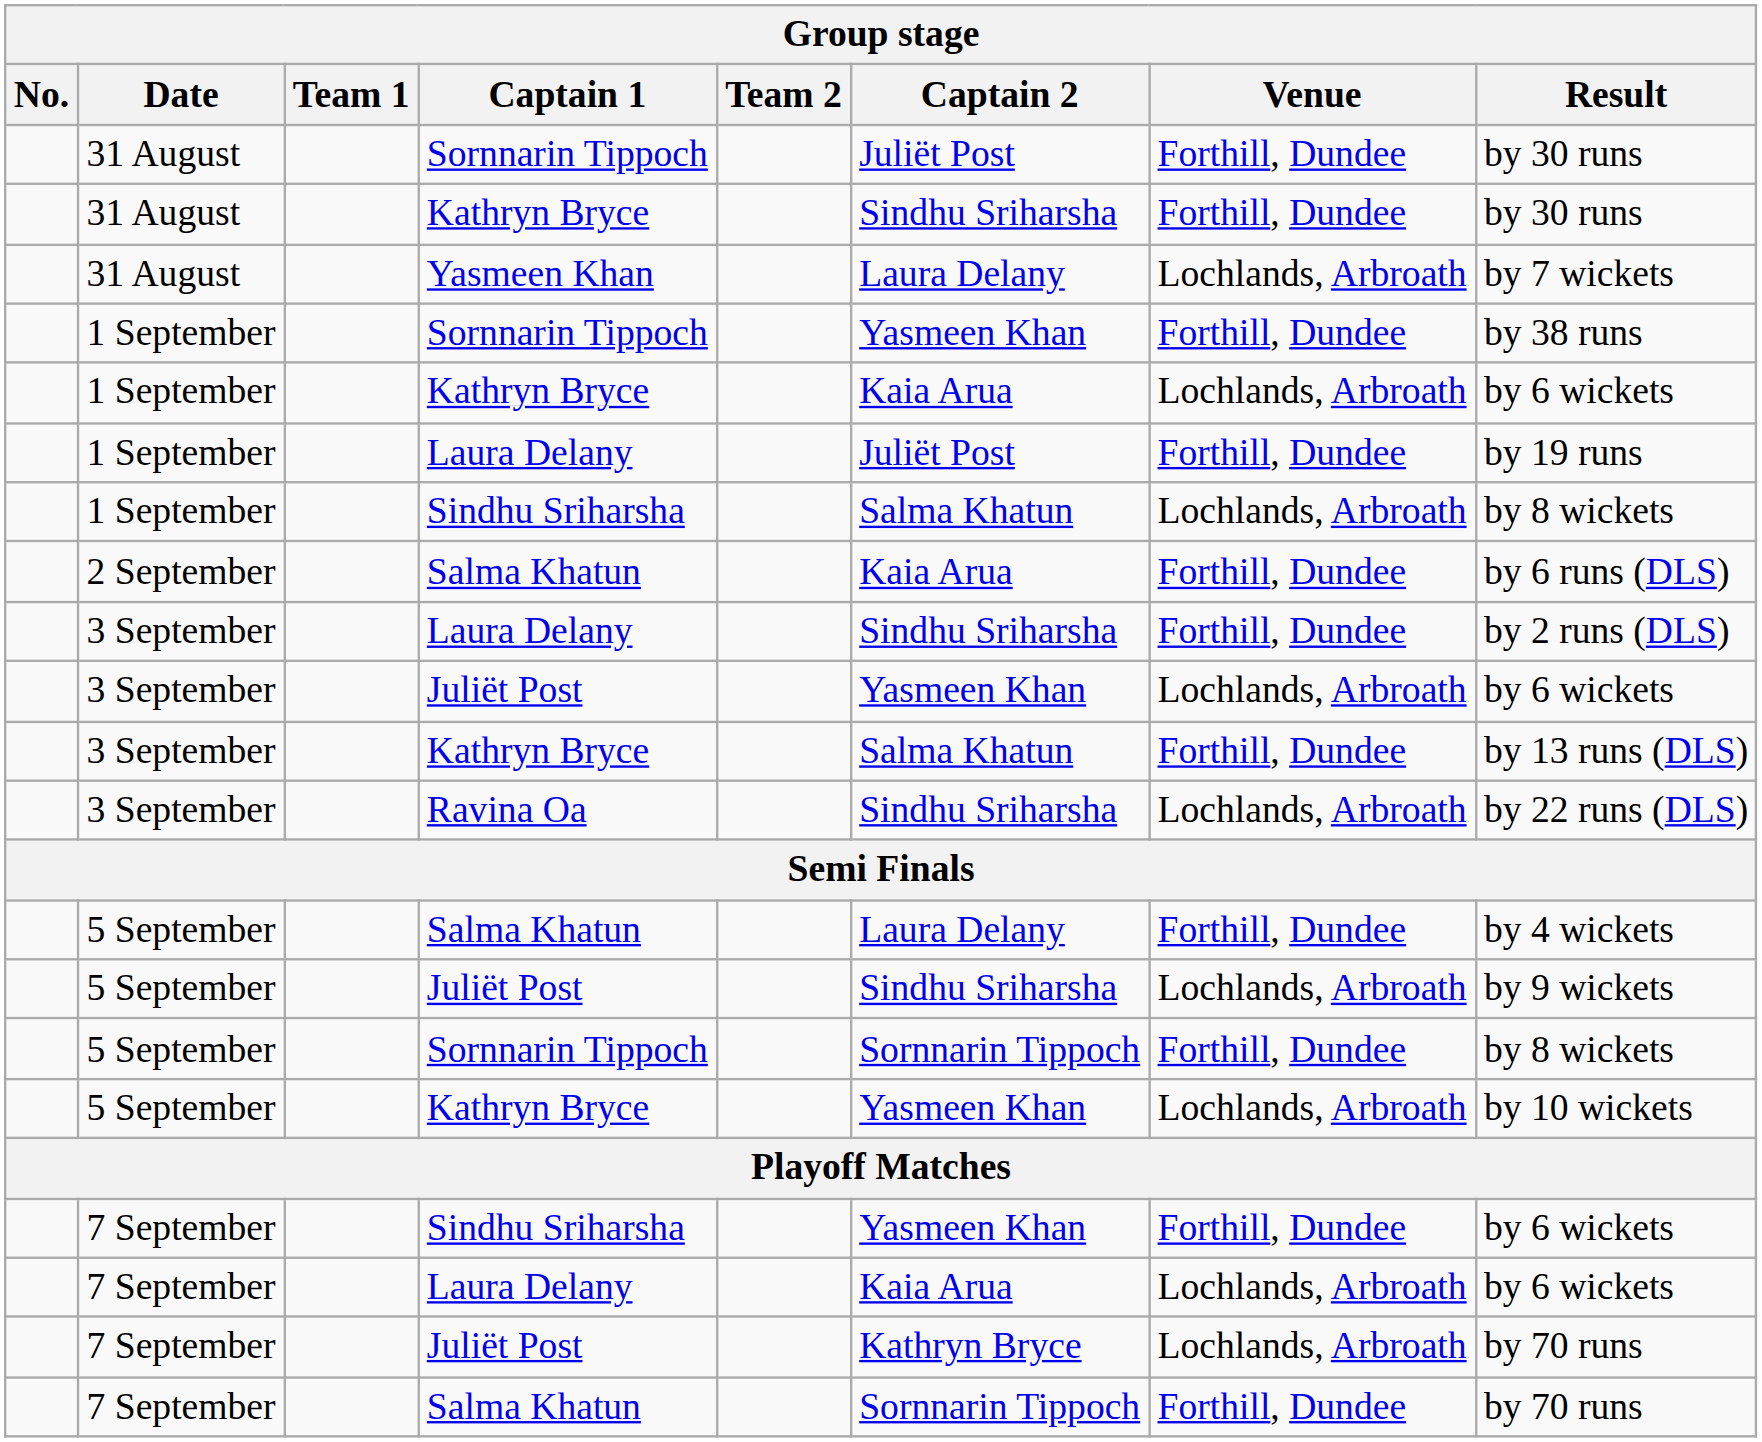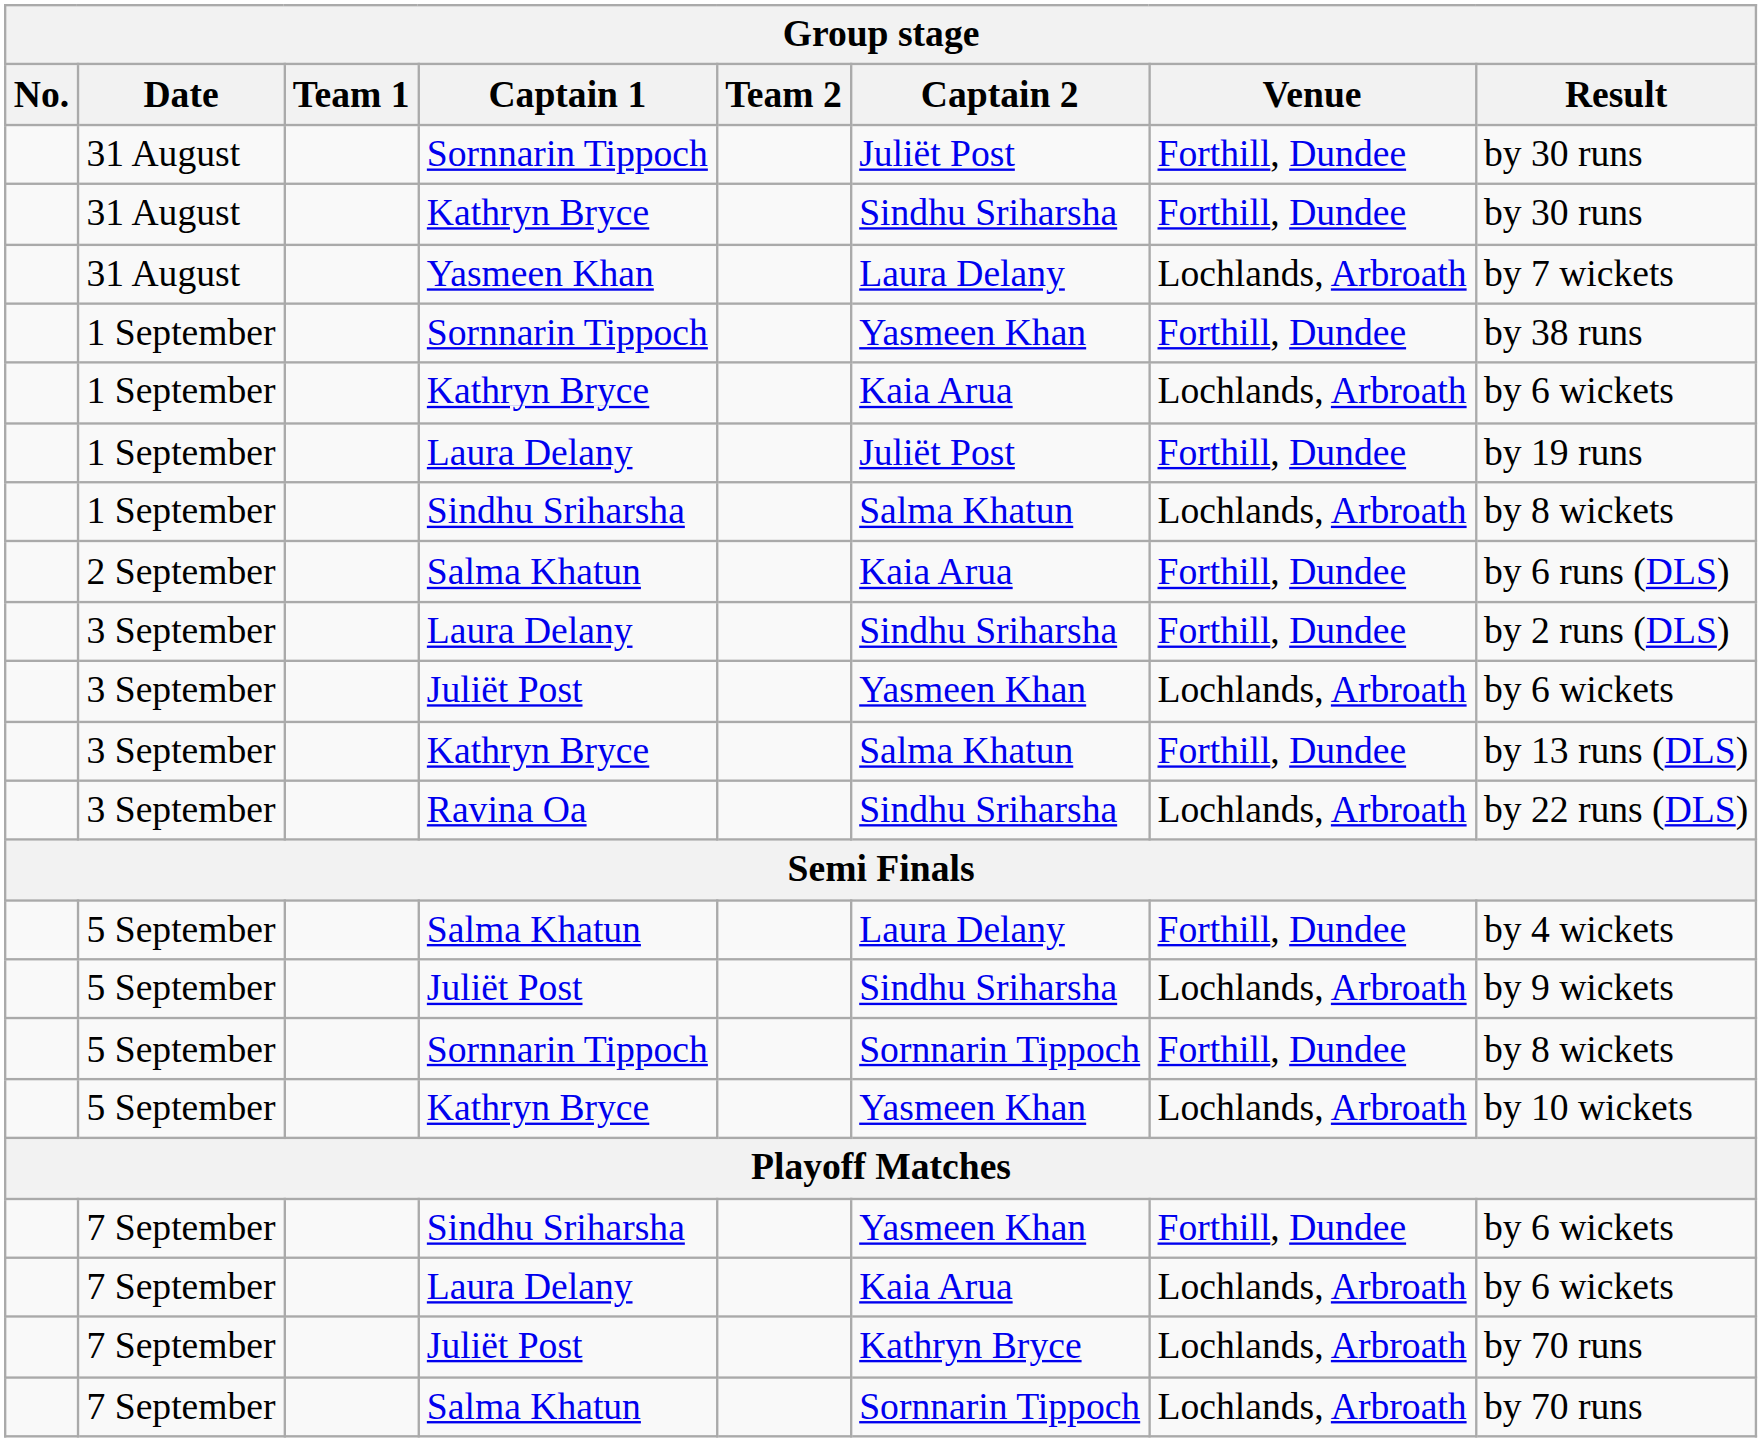 <table class="wikitable">
 <tr>
 <th colspan="8">Group stage</th>
 </tr>
 <tr>
 <th>No.</th>
 <th>Date</th>
 <th>Team 1</th>
 <th>Captain 1</th>
 <th>Team 2</th>
 <th>Captain 2</th>
 <th>Venue</th>
 <th>Result</th>
 </tr>
 <tr>
 <td></td>
 <td>31 August</td>
 <td></td>
 <td><a href='#'>Sornnarin Tippoch</a></td>
 <td></td>
 <td><a href='#'>Juliët Post</a></td>
 <td><a href='#'>Forthill</a>, <a href='#'>Dundee</a></td>
 <td> by 30 runs</td>
 </tr>
 <tr>
 <td></td>
 <td>31 August</td>
 <td></td>
 <td><a href='#'>Kathryn Bryce</a></td>
 <td></td>
 <td><a href='#'>Sindhu Sriharsha</a></td>
 <td><a href='#'>Forthill</a>, <a href='#'>Dundee</a></td>
 <td> by 30 runs</td>
 </tr>
 <tr>
 <td></td>
 <td>31 August</td>
 <td></td>
 <td><a href='#'>Yasmeen Khan</a></td>
 <td></td>
 <td><a href='#'>Laura Delany</a></td>
 <td>Lochlands, <a href='#'>Arbroath</a></td>
 <td> by 7 wickets</td>
 </tr>
 <tr>
 <td></td>
 <td>1 September</td>
 <td></td>
 <td><a href='#'>Sornnarin Tippoch</a></td>
 <td></td>
 <td><a href='#'>Yasmeen Khan</a></td>
 <td><a href='#'>Forthill</a>, <a href='#'>Dundee</a></td>
 <td> by 38 runs</td>
 </tr>
 <tr>
 <td></td>
 <td>1 September</td>
 <td></td>
 <td><a href='#'>Kathryn Bryce</a></td>
 <td></td>
 <td><a href='#'>Kaia Arua</a></td>
 <td>Lochlands, <a href='#'>Arbroath</a></td>
 <td> by 6 wickets</td>
 </tr>
 <tr>
 <td></td>
 <td>1 September</td>
 <td></td>
 <td><a href='#'>Laura Delany</a></td>
 <td></td>
 <td><a href='#'>Juliët Post</a></td>
 <td><a href='#'>Forthill</a>, <a href='#'>Dundee</a></td>
 <td> by 19 runs</td>
 </tr>
 <tr>
 <td></td>
 <td>1 September</td>
 <td></td>
 <td><a href='#'>Sindhu Sriharsha</a></td>
 <td></td>
 <td><a href='#'>Salma Khatun</a></td>
 <td>Lochlands, <a href='#'>Arbroath</a></td>
 <td> by 8 wickets</td>
 </tr>
 <tr>
 <td></td>
 <td>2 September</td>
 <td></td>
 <td><a href='#'>Salma Khatun</a></td>
 <td></td>
 <td><a href='#'>Kaia Arua</a></td>
 <td><a href='#'>Forthill</a>, <a href='#'>Dundee</a></td>
 <td> by 6 runs (<a href='#'>DLS</a>)</td>
 </tr>
 <tr>
 <td></td>
 <td>3 September</td>
 <td></td>
 <td><a href='#'>Laura Delany</a></td>
 <td></td>
 <td><a href='#'>Sindhu Sriharsha</a></td>
 <td><a href='#'>Forthill</a>, <a href='#'>Dundee</a></td>
 <td> by 2 runs (<a href='#'>DLS</a>)</td>
 </tr>
 <tr>
 <td></td>
 <td>3 September</td>
 <td></td>
 <td><a href='#'>Juliët Post</a></td>
 <td></td>
 <td><a href='#'>Yasmeen Khan</a></td>
 <td>Lochlands, <a href='#'>Arbroath</a></td>
 <td> by 6 wickets</td>
 </tr>
 <tr>
 <td></td>
 <td>3 September</td>
 <td></td>
 <td><a href='#'>Kathryn Bryce</a></td>
 <td></td>
 <td><a href='#'>Salma Khatun</a></td>
 <td><a href='#'>Forthill</a>, <a href='#'>Dundee</a></td>
 <td> by 13 runs (<a href='#'>DLS</a>)</td>
 </tr>
 <tr>
 <td></td>
 <td>3 September</td>
 <td></td>
 <td><a href='#'>Ravina Oa</a></td>
 <td></td>
 <td><a href='#'>Sindhu Sriharsha</a></td>
 <td>Lochlands, <a href='#'>Arbroath</a></td>
 <td> by 22 runs (<a href='#'>DLS</a>)</td>
 </tr>
 <tr>
 <th colspan="8">Semi Finals</th>
 </tr>
 <tr>
 <td></td>
 <td>5 September</td>
 <td></td>
 <td><a href='#'>Salma Khatun</a></td>
 <td></td>
 <td><a href='#'>Laura Delany</a></td>
 <td><a href='#'>Forthill</a>, <a href='#'>Dundee</a></td>
 <td> by 4 wickets</td>
 </tr>
 <tr>
 <td></td>
 <td>5 September</td>
 <td></td>
 <td><a href='#'>Juliët Post</a></td>
 <td></td>
 <td><a href='#'>Sindhu Sriharsha</a></td>
 <td>Lochlands, <a href='#'>Arbroath</a></td>
 <td> by 9 wickets</td>
 </tr>
 <tr>
 <td></td>
 <td>5 September</td>
 <td></td>
 <td><a href='#'>Sornnarin Tippoch</a></td>
 <td></td>
 <td><a href='#'>Sornnarin Tippoch</a></td>
 <td><a href='#'>Forthill</a>, <a href='#'>Dundee</a></td>
 <td> by 8 wickets</td>
 </tr>
 <tr>
 <td></td>
 <td>5 September</td>
 <td></td>
 <td><a href='#'>Kathryn Bryce</a></td>
 <td></td>
 <td><a href='#'>Yasmeen Khan</a></td>
 <td>Lochlands, <a href='#'>Arbroath</a></td>
 <td> by 10 wickets</td>
 </tr>
 <tr>
 <th colspan="8">Playoff Matches</th>
 </tr>
 <tr>
 <td></td>
 <td>7 September</td>
 <td></td>
 <td><a href='#'>Sindhu Sriharsha</a></td>
 <td></td>
 <td><a href='#'>Yasmeen Khan</a></td>
 <td><a href='#'>Forthill</a>, <a href='#'>Dundee</a></td>
 <td> by 6 wickets</td>
 </tr>
 <tr>
 <td></td>
 <td>7 September</td>
 <td></td>
 <td><a href='#'>Laura Delany</a></td>
 <td></td>
 <td><a href='#'>Kaia Arua</a></td>
 <td>Lochlands, <a href='#'>Arbroath</a></td>
 <td> by 6 wickets</td>
 </tr>
 <tr>
 <td></td>
 <td>7 September</td>
 <td></td>
 <td><a href='#'>Juliët Post</a></td>
 <td></td>
 <td><a href='#'>Kathryn Bryce</a></td>
 <td>Lochlands, <a href='#'>Arbroath</a></td>
 <td> by 70 runs</td>
 </tr>
 <tr>
 <td></td>
 <td>7 September</td>
 <td></td>
 <td><a href='#'>Salma Khatun</a></td>
 <td></td>
 <td><a href='#'>Sornnarin Tippoch</a></td>
-<td><a href='#'>Forthill</a>, <a href='#'>Dundee</a></td>
+<td>Lochlands, <a href='#'>Arbroath</a></td>
 <td> by 70 runs</td>
 </tr>
 </table>
